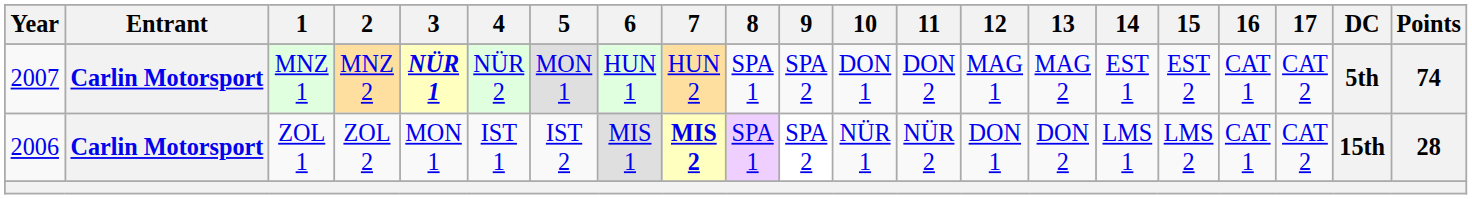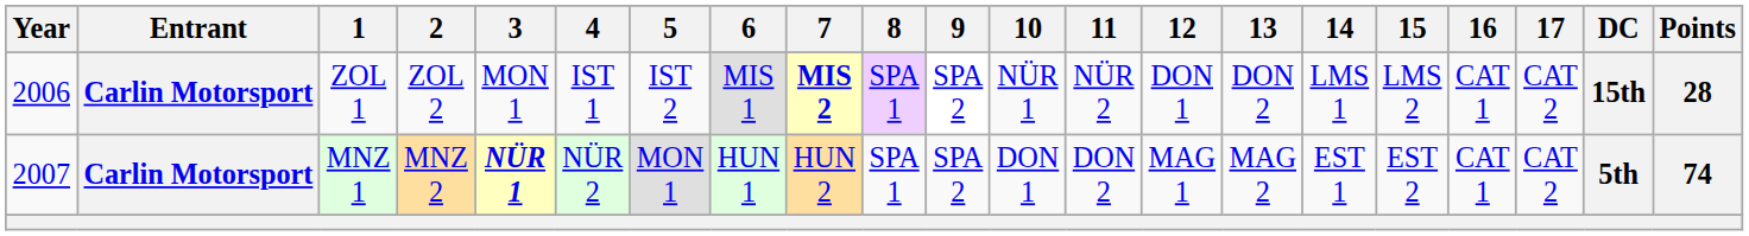 <table class="wikitable" style="text-align:center; font-size:85%">
 <tr>
 <th>Year</th>
 <th>Entrant</th>
 <th>1</th>
 <th>2</th>
 <th>3</th>
 <th>4</th>
 <th>5</th>
 <th>6</th>
 <th>7</th>
 <th>8</th>
 <th>9</th>
 <th>10</th>
 <th>11</th>
 <th>12</th>
 <th>13</th>
 <th>14</th>
 <th>15</th>
 <th>16</th>
 <th>17</th>
 <th>DC</th>
 <th>Points</th>
 </tr>
 <tr>
+<td id=2006F><a href='#'>2006</a></td>
+<th nowrap><a href='#'>Carlin Motorsport</a></th>
+<td><a href='#'>ZOL<br>1</a></td>
+<td><a href='#'>ZOL<br>2</a></td>
+<td><a href='#'>MON<br>1</a></td>
+<td><a href='#'>IST<br>1</a></td>
+<td><a href='#'>IST<br>2</a></td>
+<td style="background:#dfdfdf;"><a href='#'>MIS<br>1</a><br></td>
+<td style="background:#ffffbf;"><strong><a href='#'>MIS<br>2</a></strong><br></td>
+<td style="background:#efcfff;"><a href='#'>SPA<br>1</a><br></td>
+<td style="background:#fff;"><a href='#'>SPA<br>2</a><br></td>
+<td><a href='#'>NÜR<br>1</a></td>
+<td><a href='#'>NÜR<br>2</a></td>
+<td><a href='#'>DON<br>1</a></td>
+<td><a href='#'>DON<br>2</a></td>
+<td><a href='#'>LMS<br>1</a></td>
+<td><a href='#'>LMS<br>2</a></td>
+<td><a href='#'>CAT<br>1</a></td>
+<td><a href='#'>CAT<br>2</a></td>
+<th>15th</th>
+<th>28</th>
+</tr>
+<tr>
 <td id=2007F><a href='#'>2007</a></td>
 <th nowrap><a href='#'>Carlin Motorsport</a></th>
 <td style="background:#dfffdf;"><a href='#'>MNZ<br>1</a><br></td>
 <td style="background:#ffdf9f;"><a href='#'>MNZ<br>2</a><br></td>
 <td style="background:#ffffbf;"><strong><em><a href='#'>NÜR<br>1</a></em></strong><br></td>
 <td style="background:#dfffdf;"><a href='#'>NÜR<br>2</a><br></td>
 <td style="background:#dfdfdf;"><a href='#'>MON<br>1</a><br></td>
 <td style="background:#dfffdf;"><a href='#'>HUN<br>1</a><br></td>
 <td style="background:#ffdf9f;"><a href='#'>HUN<br>2</a><br></td>
 <td><a href='#'>SPA<br>1</a></td>
 <td><a href='#'>SPA<br>2</a></td>
 <td><a href='#'>DON<br>1</a></td>
 <td><a href='#'>DON<br>2</a></td>
 <td><a href='#'>MAG<br>1</a></td>
 <td><a href='#'>MAG<br>2</a></td>
 <td><a href='#'>EST<br>1</a></td>
 <td><a href='#'>EST<br>2</a></td>
 <td><a href='#'>CAT<br>1</a></td>
 <td><a href='#'>CAT<br>2</a></td>
 <th>5th</th>
 <th>74</th>
 </tr>
 <tr>
-<td id=2006F><a href='#'>2006</a></td>
-<th nowrap><a href='#'>Carlin Motorsport</a></th>
-<td><a href='#'>ZOL<br>1</a></td>
-<td><a href='#'>ZOL<br>2</a></td>
-<td><a href='#'>MON<br>1</a></td>
-<td><a href='#'>IST<br>1</a></td>
-<td><a href='#'>IST<br>2</a></td>
-<td style="background:#dfdfdf;"><a href='#'>MIS<br>1</a><br></td>
-<td style="background:#ffffbf;"><strong><a href='#'>MIS<br>2</a></strong><br></td>
-<td style="background:#efcfff;"><a href='#'>SPA<br>1</a><br></td>
-<td style="background:#fff;"><a href='#'>SPA<br>2</a><br></td>
-<td><a href='#'>NÜR<br>1</a></td>
-<td><a href='#'>NÜR<br>2</a></td>
-<td><a href='#'>DON<br>1</a></td>
-<td><a href='#'>DON<br>2</a></td>
-<td><a href='#'>LMS<br>1</a></td>
-<td><a href='#'>LMS<br>2</a></td>
-<td><a href='#'>CAT<br>1</a></td>
-<td><a href='#'>CAT<br>2</a></td>
-<th>15th</th>
-<th>28</th>
-</tr>
-<tr>
 <th colspan="21"></th>
 </tr>
 </table>
